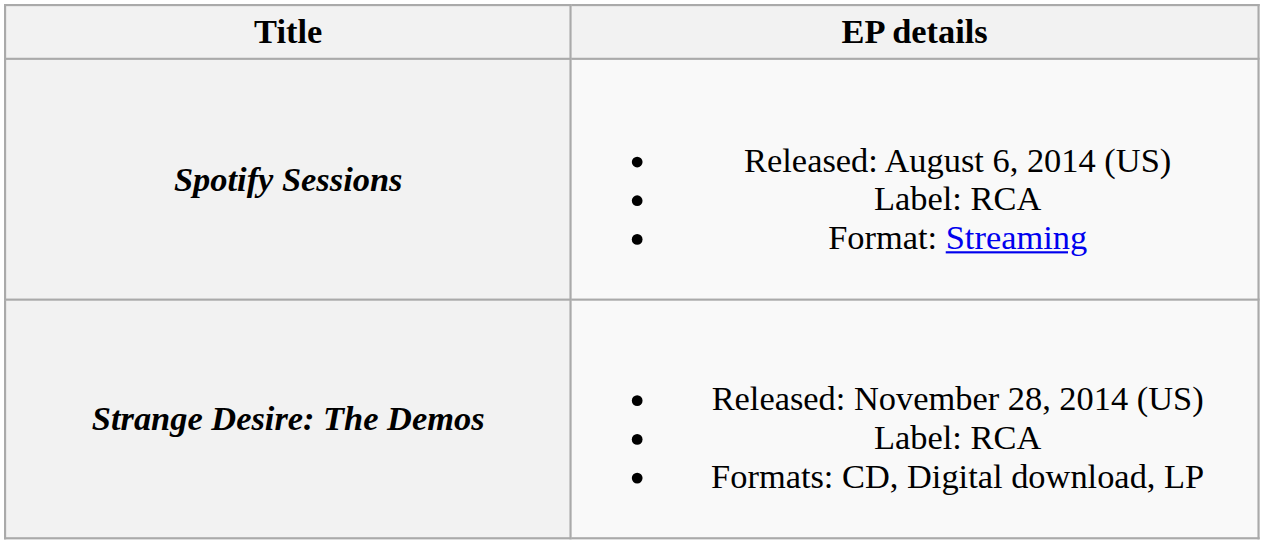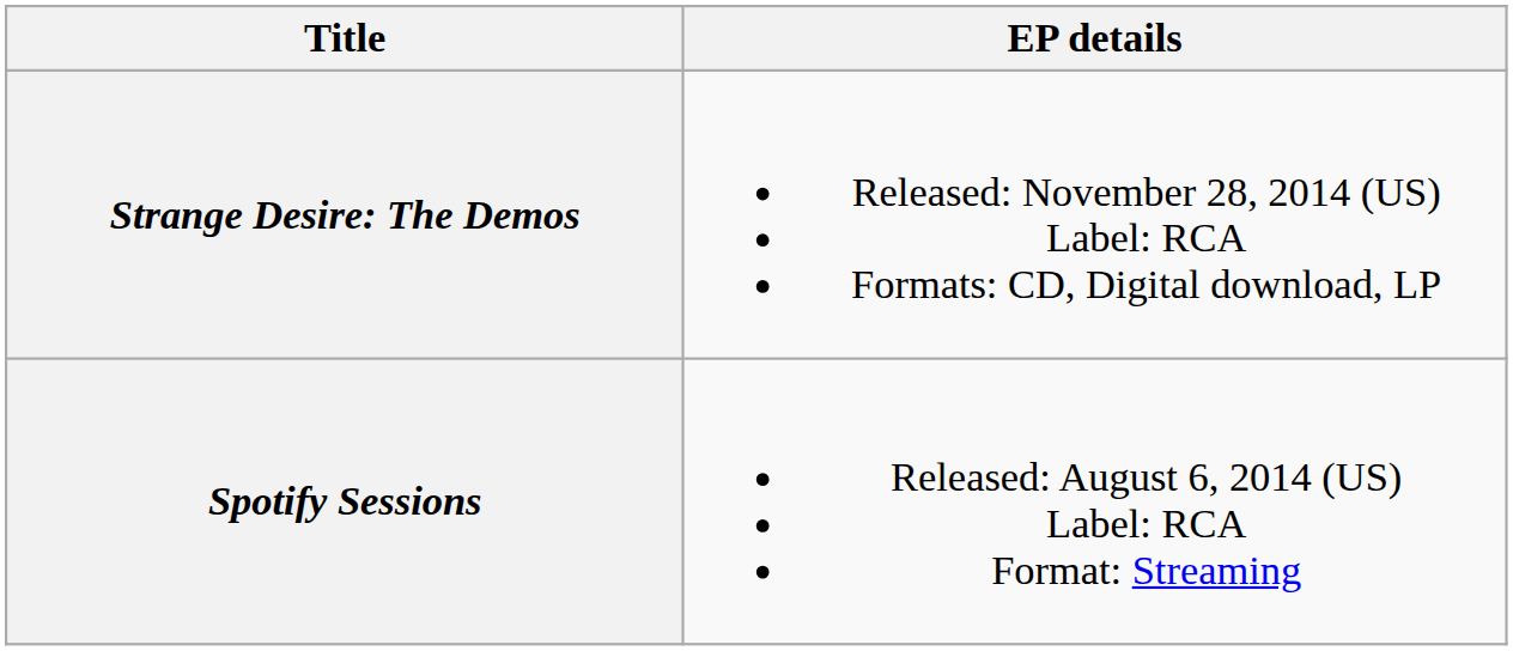 <table class="wikitable plainrowheaders" style="text-align:center;">
 <tr>
 <th scope="col" style="width:16em;">Title</th>
 <th scope="col" style="width:19.5em;">EP details</th>
 </tr>
 <tr>
+<th scope="row"><em>Strange Desire: The Demos</em></th>
+<td><br><ul><li>Released: November 28, 2014 <span>(US)</span></li><li>Label: RCA</li><li>Formats: CD, Digital download, LP</li></ul></td>
+</tr>
+<tr>
 <th scope="row"><em>Spotify Sessions</em></th>
 <td><br><ul><li>Released: August 6, 2014 <span>(US)</span></li><li>Label: RCA</li><li>Format: <a href='#'>Streaming</a></li></ul></td>
 </tr>
-<tr>
-<th scope="row"><em>Strange Desire: The Demos</em></th>
-<td><br><ul><li>Released: November 28, 2014 <span>(US)</span></li><li>Label: RCA</li><li>Formats: CD, Digital download, LP</li></ul></td>
-</tr>
 </table>
